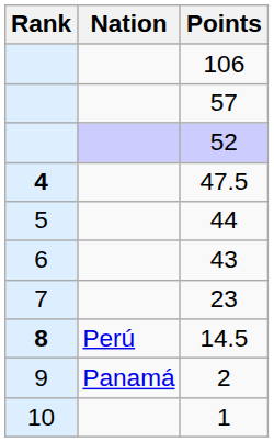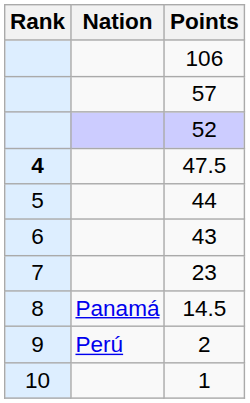 <table class="wikitable sortable" style="text-align:center">
 <tr>
 <th>Rank</th>
 <th>Nation</th>
 <th>Points</th>
 </tr>
 <tr>
 <td bgcolor = DDEEFF></td>
 <td align=left></td>
 <td>106</td>
 </tr>
 <tr>
 <td bgcolor = DDEEFF></td>
 <td align=left></td>
 <td>57</td>
 </tr>
 <tr style="background-color:#ccccff">
 <td bgcolor = DDEEFF></td>
 <td align=left></td>
 <td>52</td>
 </tr>
 <tr>
 <td bgcolor = DDEEFF><strong>4</strong></td>
 <td align=left></td>
 <td>47.5</td>
 </tr>
 <tr>
 <td bgcolor = DDEEFF>5</td>
 <td align=left></td>
 <td>44</td>
 </tr>
 <tr>
 <td bgcolor = DDEEFF>6</td>
 <td align=left></td>
 <td>43</td>
 </tr>
 <tr>
 <td bgcolor = DDEEFF>7</td>
 <td align=left></td>
 <td>23</td>
 </tr>
 <tr>
-<td bgcolor = DDEEFF><strong>8</strong></td>
-<td align=left> <a href='#'>Perú</a></td>
+<td bgcolor = DDEEFF>8</td>
+<td align=left> <a href='#'>Panamá</a></td>
 <td>14.5</td>
 </tr>
 <tr>
 <td bgcolor = DDEEFF>9</td>
-<td align=left> <a href='#'>Panamá</a></td>
+<td align=left> <a href='#'>Perú</a></td>
 <td>2</td>
 </tr>
 <tr>
 <td bgcolor = DDEEFF>10</td>
 <td align=left></td>
 <td>1</td>
 </tr>
 </table>
